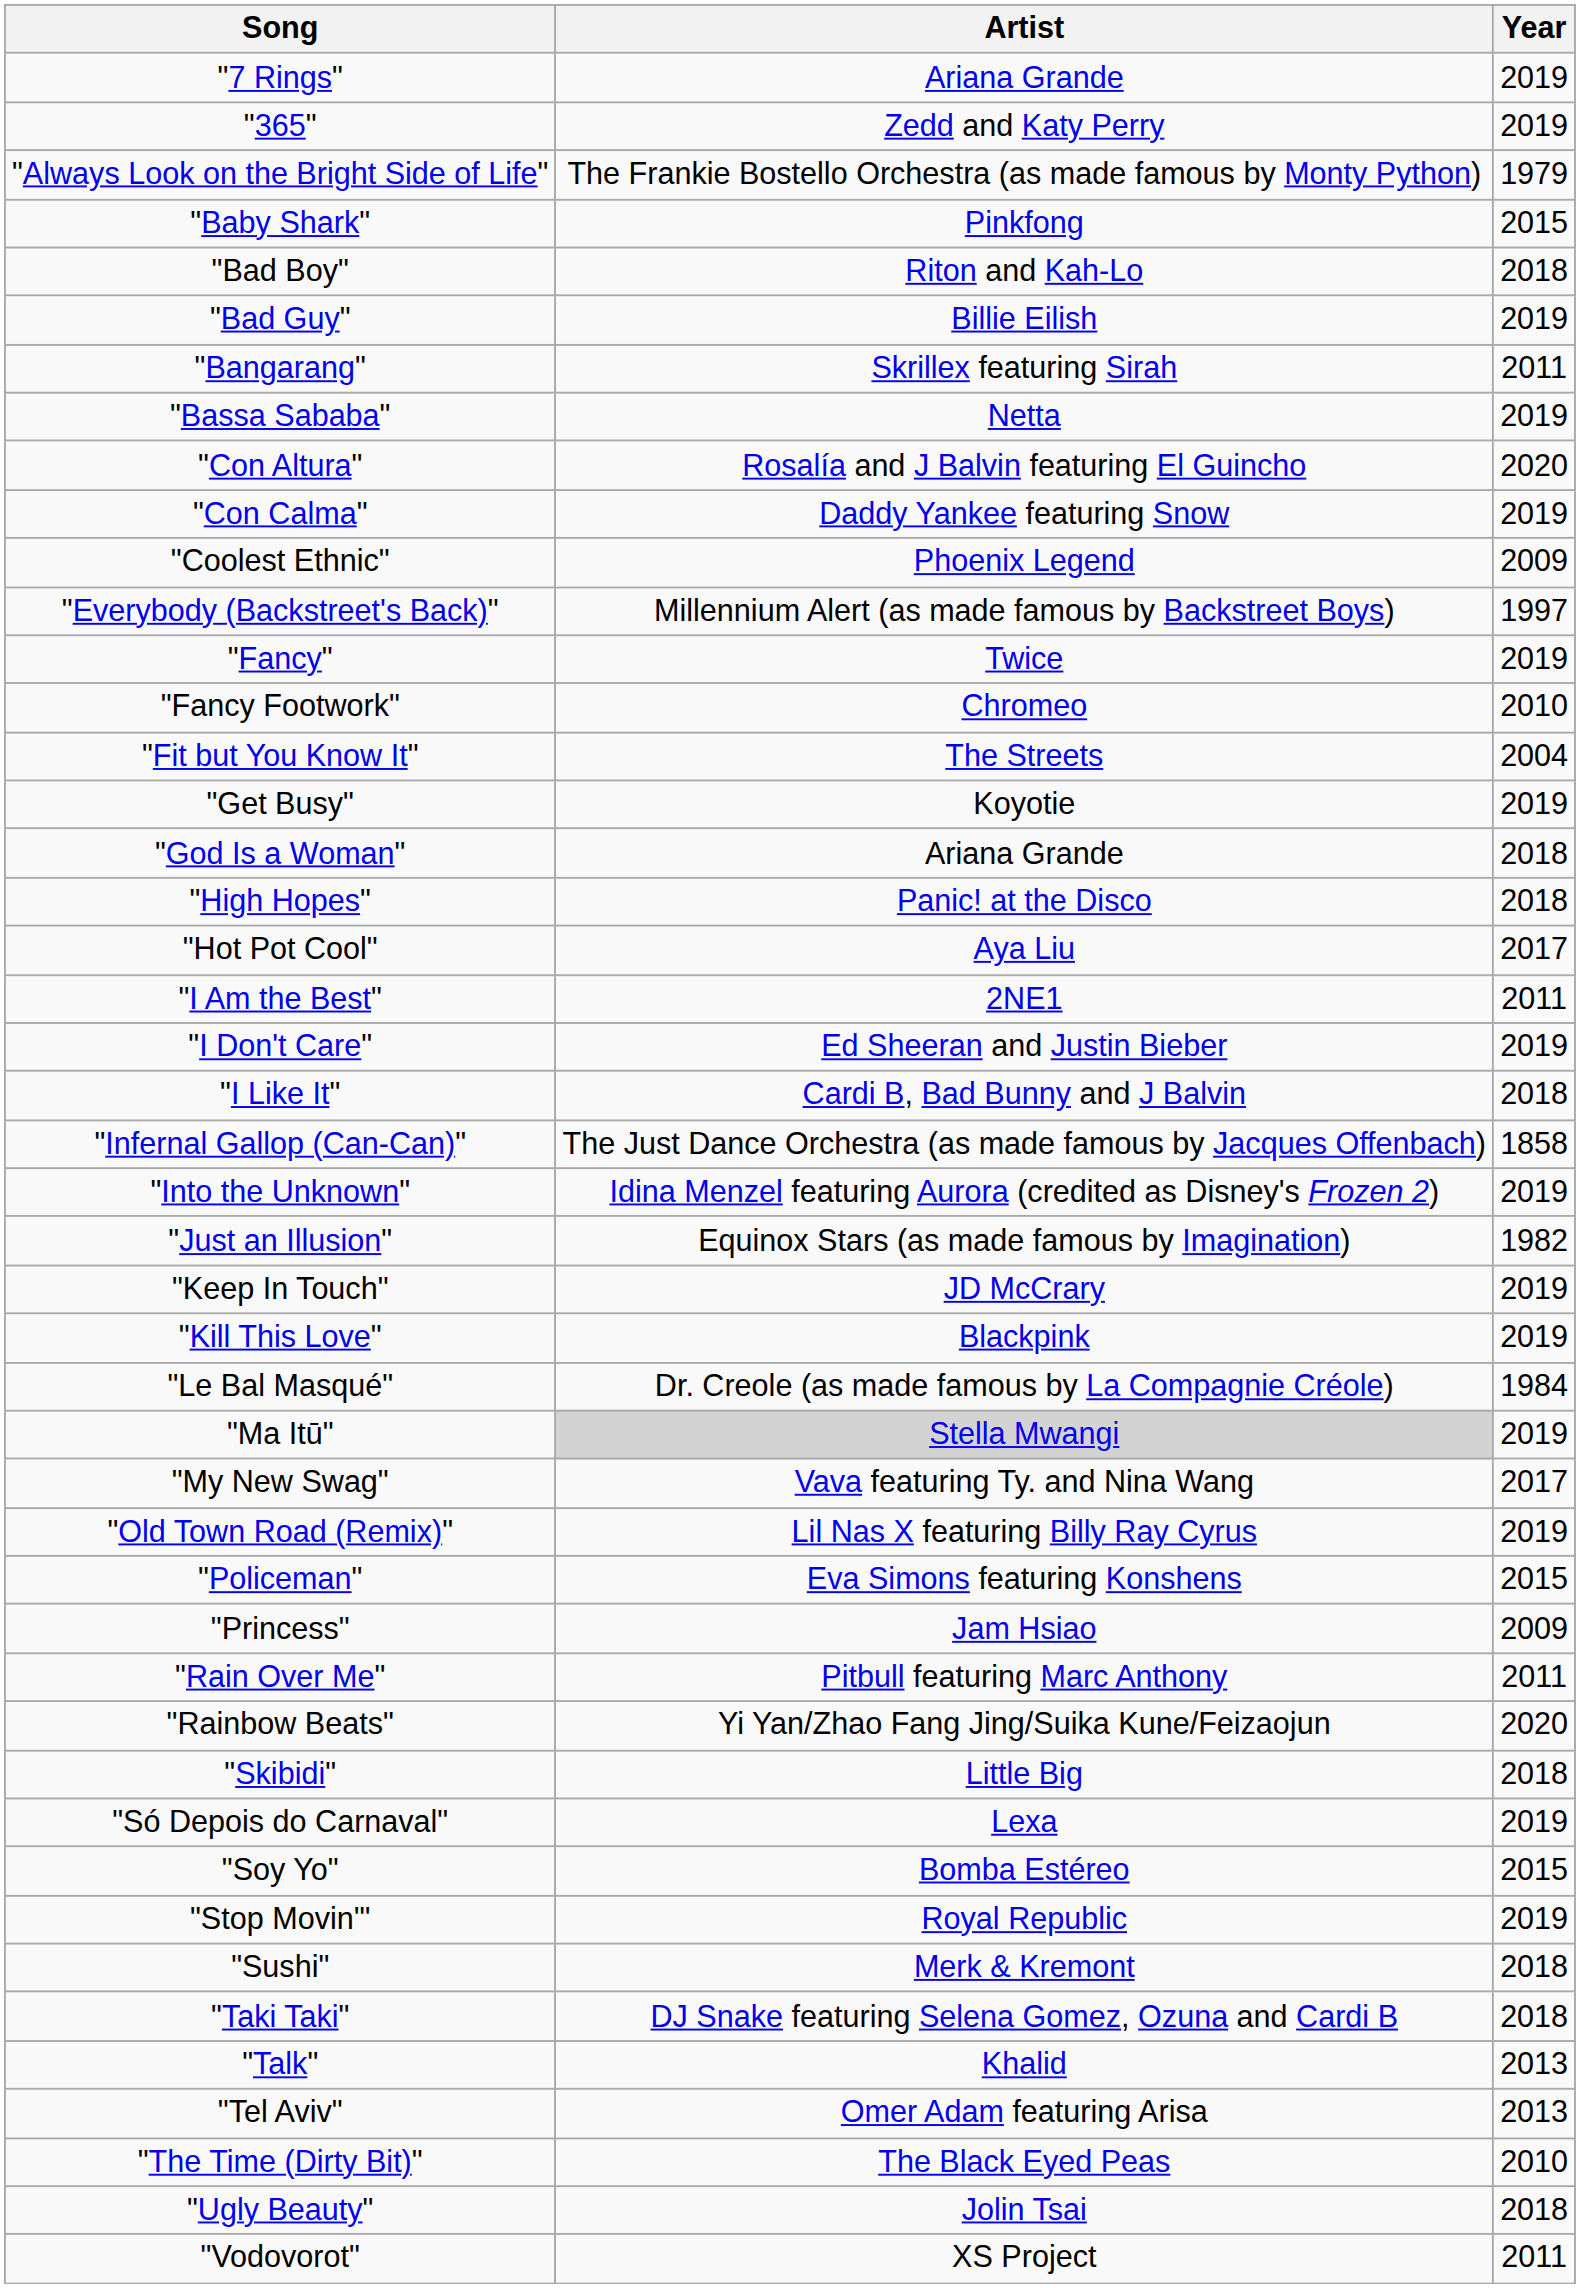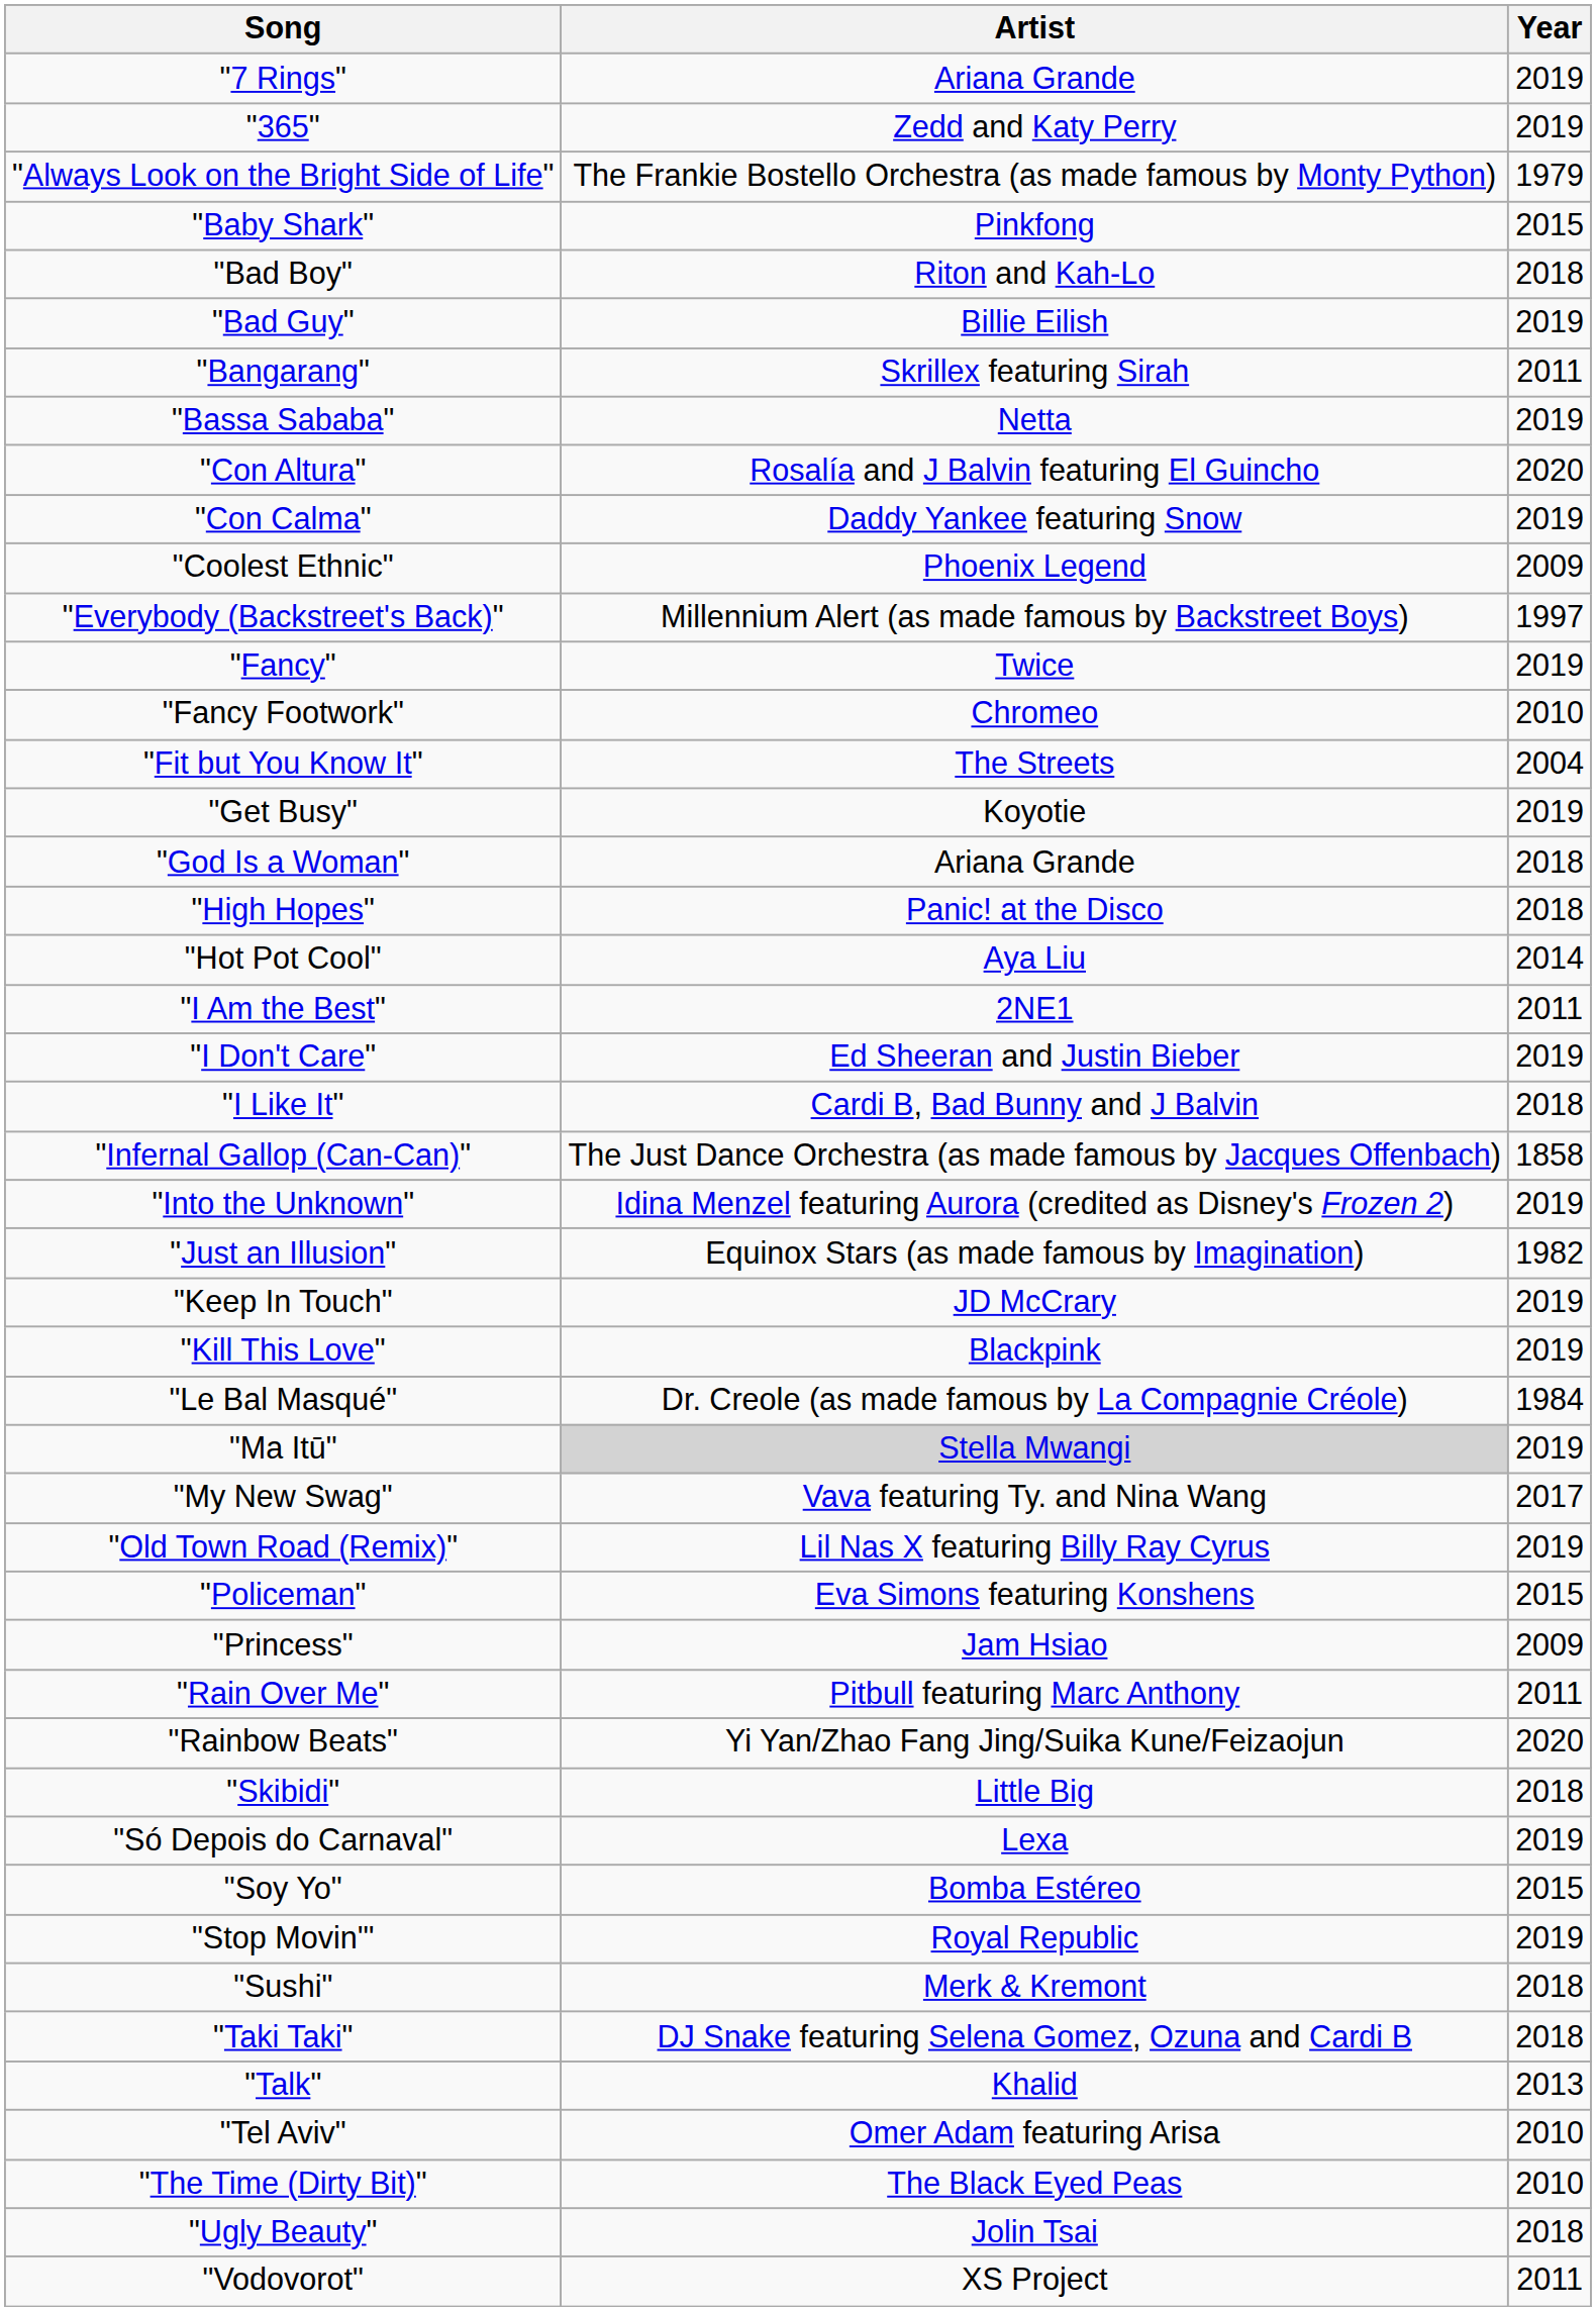 <table class="wikitable sortable" style="text-align: center;">
 <tr>
 <th scope="col">Song</th>
 <th scope="col">Artist</th>
 <th scope="col">Year</th>
 </tr>
 <tr>
 <td>"<a href='#'>7 Rings</a>"</td>
 <td><a href='#'>Ariana Grande</a></td>
 <td>2019</td>
 </tr>
 <tr>
 <td>"<a href='#'>365</a>"</td>
 <td><a href='#'>Zedd</a> and <a href='#'>Katy Perry</a></td>
 <td>2019</td>
 </tr>
 <tr>
 <td>"<a href='#'>Always Look on the Bright Side of Life</a>"</td>
 <td>The Frankie Bostello Orchestra (as made famous by <a href='#'>Monty Python</a>)</td>
 <td>1979</td>
 </tr>
 <tr>
 <td>"<a href='#'>Baby Shark</a>"</td>
 <td><a href='#'>Pinkfong</a></td>
 <td>2015</td>
 </tr>
 <tr>
 <td>"Bad Boy"</td>
 <td><a href='#'>Riton</a> and <a href='#'>Kah-Lo</a></td>
 <td>2018</td>
 </tr>
 <tr>
 <td>"<a href='#'>Bad Guy</a>"</td>
 <td><a href='#'>Billie Eilish</a></td>
 <td>2019</td>
 </tr>
 <tr>
 <td>"<a href='#'>Bangarang</a>"</td>
 <td><a href='#'>Skrillex</a> featuring <a href='#'>Sirah</a></td>
 <td>2011</td>
 </tr>
 <tr>
 <td>"<a href='#'>Bassa Sababa</a>"</td>
 <td><a href='#'>Netta</a></td>
 <td>2019</td>
 </tr>
 <tr>
 <td>"<a href='#'>Con Altura</a>"</td>
 <td><a href='#'>Rosalía</a> and <a href='#'>J Balvin</a> featuring <a href='#'>El Guincho</a></td>
 <td>2020</td>
 </tr>
 <tr>
 <td>"<a href='#'>Con Calma</a>"</td>
 <td><a href='#'>Daddy Yankee</a> featuring <a href='#'>Snow</a></td>
 <td>2019</td>
 </tr>
 <tr>
 <td>"Coolest Ethnic"</td>
 <td><a href='#'>Phoenix Legend</a></td>
 <td>2009</td>
 </tr>
 <tr>
 <td>"<a href='#'>Everybody (Backstreet's Back)</a>"</td>
 <td>Millennium Alert (as made famous by <a href='#'>Backstreet Boys</a>)</td>
 <td>1997</td>
 </tr>
 <tr>
 <td>"<a href='#'>Fancy</a>"</td>
 <td><a href='#'>Twice</a></td>
 <td>2019</td>
 </tr>
 <tr>
 <td>"Fancy Footwork"</td>
 <td><a href='#'>Chromeo</a></td>
 <td>2010</td>
 </tr>
 <tr>
 <td>"<a href='#'>Fit but You Know It</a>"</td>
 <td><a href='#'>The Streets</a></td>
 <td>2004</td>
 </tr>
 <tr>
 <td>"Get Busy"</td>
 <td>Koyotie</td>
 <td>2019</td>
 </tr>
 <tr>
 <td>"<a href='#'>God Is a Woman</a>"</td>
 <td>Ariana Grande</td>
 <td>2018</td>
 </tr>
 <tr>
 <td>"<a href='#'>High Hopes</a>"</td>
 <td><a href='#'>Panic! at the Disco</a></td>
 <td>2018</td>
 </tr>
 <tr>
 <td>"Hot Pot Cool"</td>
 <td><a href='#'>Aya Liu</a></td>
-<td>2017</td>
+<td>2014</td>
 </tr>
 <tr>
 <td>"<a href='#'>I Am the Best</a>"</td>
 <td><a href='#'>2NE1</a></td>
 <td>2011</td>
 </tr>
 <tr>
 <td>"<a href='#'>I Don't Care</a>"</td>
 <td><a href='#'>Ed Sheeran</a> and <a href='#'>Justin Bieber</a></td>
 <td>2019</td>
 </tr>
 <tr>
 <td>"<a href='#'>I Like It</a>"</td>
 <td><a href='#'>Cardi B</a>, <a href='#'>Bad Bunny</a> and <a href='#'>J Balvin</a></td>
 <td>2018</td>
 </tr>
 <tr>
 <td>"<a href='#'>Infernal Gallop (Can-Can)</a>"</td>
 <td>The Just Dance Orchestra (as made famous by <a href='#'>Jacques Offenbach</a>)</td>
 <td>1858</td>
 </tr>
 <tr>
 <td>"<a href='#'>Into the Unknown</a>"</td>
 <td><a href='#'>Idina Menzel</a> featuring <a href='#'>Aurora</a> (credited as Disney's <em><a href='#'>Frozen 2</a></em>)</td>
 <td>2019</td>
 </tr>
 <tr>
 <td>"<a href='#'>Just an Illusion</a>"</td>
 <td>Equinox Stars (as made famous by <a href='#'>Imagination</a>)</td>
 <td>1982</td>
 </tr>
 <tr>
 <td>"Keep In Touch"</td>
 <td><a href='#'>JD McCrary</a></td>
 <td>2019</td>
 </tr>
 <tr>
 <td>"<a href='#'>Kill This Love</a>"</td>
 <td><a href='#'>Blackpink</a></td>
 <td>2019</td>
 </tr>
 <tr>
 <td>"Le Bal Masqué"</td>
 <td>Dr. Creole (as made famous by <a href='#'>La Compagnie Créole</a>)</td>
 <td>1984</td>
 </tr>
 <tr>
 <td>"Ma Itū"</td>
 <td style="background: lightgrey;"><a href='#'>Stella Mwangi</a></td>
 <td>2019</td>
 </tr>
 <tr>
 <td>"My New Swag"</td>
 <td><a href='#'>Vava</a> featuring Ty. and Nina Wang</td>
 <td>2017</td>
 </tr>
 <tr>
 <td>"<a href='#'>Old Town Road (Remix)</a>"</td>
 <td><a href='#'>Lil Nas X</a> featuring <a href='#'>Billy Ray Cyrus</a></td>
 <td>2019</td>
 </tr>
 <tr>
 <td>"<a href='#'>Policeman</a>"</td>
 <td><a href='#'>Eva Simons</a> featuring <a href='#'>Konshens</a></td>
 <td>2015</td>
 </tr>
 <tr>
 <td>"Princess"</td>
 <td><a href='#'>Jam Hsiao</a></td>
 <td>2009</td>
 </tr>
 <tr>
 <td>"<a href='#'>Rain Over Me</a>"</td>
 <td><a href='#'>Pitbull</a> featuring <a href='#'>Marc Anthony</a></td>
 <td>2011</td>
 </tr>
 <tr>
 <td>"Rainbow Beats"</td>
 <td>Yi Yan/Zhao Fang Jing/Suika Kune/Feizaojun</td>
 <td>2020</td>
 </tr>
 <tr>
 <td>"<a href='#'>Skibidi</a>"</td>
 <td><a href='#'>Little Big</a></td>
 <td>2018</td>
 </tr>
 <tr>
 <td>"Só Depois do Carnaval"</td>
 <td><a href='#'>Lexa</a></td>
 <td>2019</td>
 </tr>
 <tr>
 <td>"Soy Yo"</td>
 <td><a href='#'>Bomba Estéreo</a></td>
 <td>2015</td>
 </tr>
 <tr>
 <td>"Stop Movin'"</td>
 <td><a href='#'>Royal Republic</a></td>
 <td>2019</td>
 </tr>
 <tr>
 <td>"Sushi"</td>
 <td><a href='#'>Merk & Kremont</a></td>
 <td>2018</td>
 </tr>
 <tr>
 <td>"<a href='#'>Taki Taki</a>"</td>
 <td><a href='#'>DJ Snake</a> featuring <a href='#'>Selena Gomez</a>, <a href='#'>Ozuna</a> and <a href='#'>Cardi B</a></td>
 <td>2018</td>
 </tr>
 <tr>
 <td>"<a href='#'>Talk</a>"</td>
 <td><a href='#'>Khalid</a></td>
 <td>2013</td>
 </tr>
 <tr>
 <td>"Tel Aviv"</td>
 <td><a href='#'>Omer Adam</a> featuring Arisa</td>
-<td>2013</td>
+<td>2010</td>
 </tr>
 <tr>
 <td>"<a href='#'>The Time (Dirty Bit)</a>"</td>
 <td><a href='#'>The Black Eyed Peas</a></td>
 <td>2010</td>
 </tr>
 <tr>
 <td>"<a href='#'>Ugly Beauty</a>"</td>
 <td><a href='#'>Jolin Tsai</a></td>
 <td>2018</td>
 </tr>
 <tr>
 <td>"Vodovorot"</td>
 <td>XS Project</td>
 <td>2011</td>
 </tr>
 </table>
